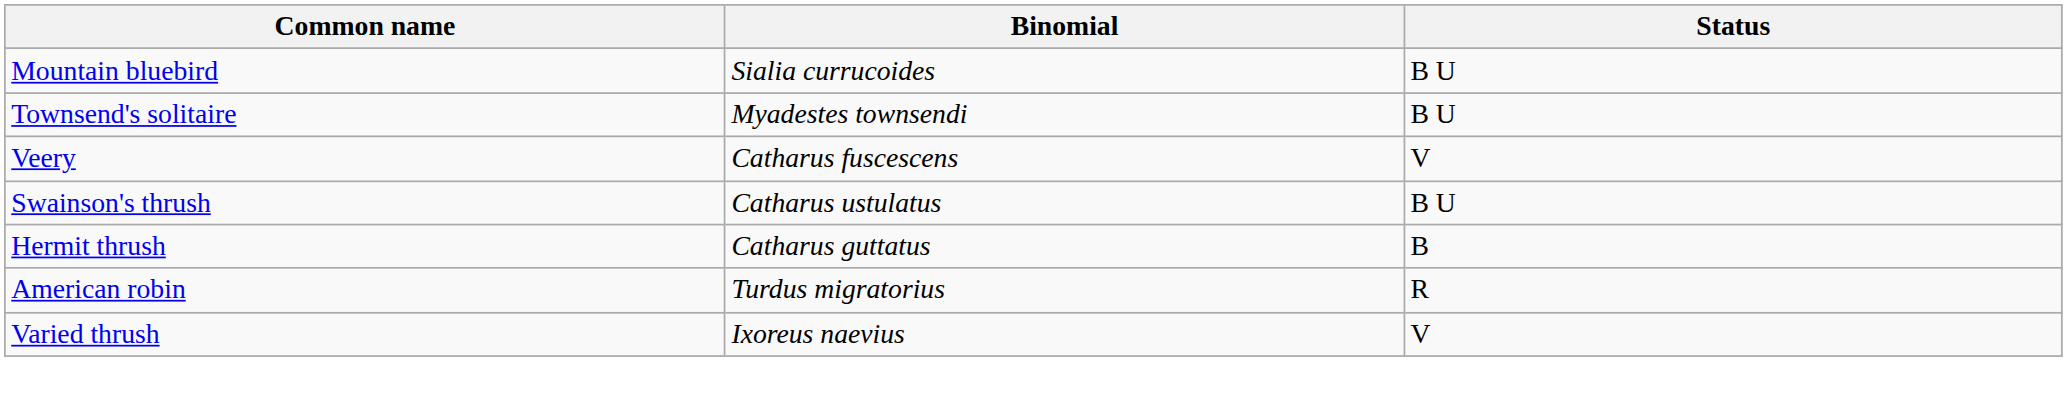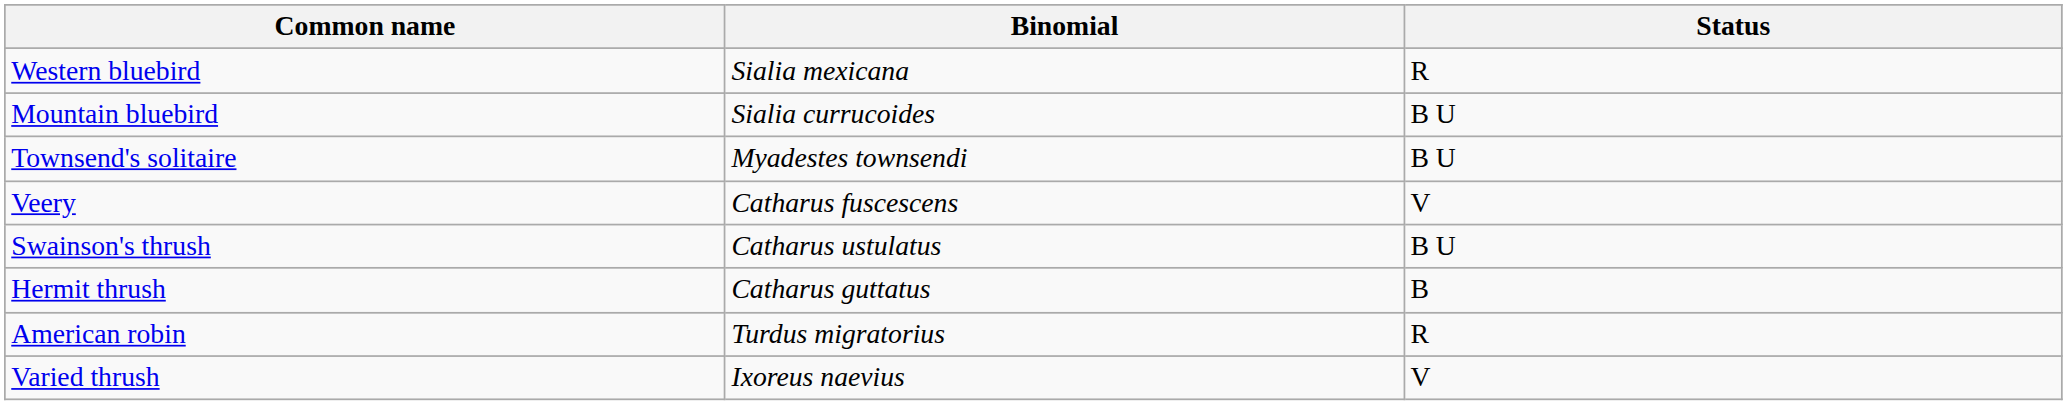 <table width=60% class="wikitable">
 <tr>
 <th width=35%>Common name</th>
 <th width=33%>Binomial</th>
 <th width=32%>Status</th>
+</tr>
+<tr>
+<td><a href='#'>Western bluebird</a></td>
+<td><em>Sialia mexicana</em></td>
+<td>R</td>
 </tr>
 <tr>
 <td><a href='#'>Mountain bluebird</a></td>
 <td><em>Sialia currucoides</em></td>
 <td>B U</td>
 </tr>
 <tr>
 <td><a href='#'>Townsend's solitaire</a></td>
 <td><em>Myadestes townsendi</em></td>
 <td>B U</td>
 </tr>
 <tr>
 <td><a href='#'>Veery</a></td>
 <td><em>Catharus fuscescens</em></td>
 <td>V</td>
 </tr>
 <tr>
 <td><a href='#'>Swainson's thrush</a></td>
 <td><em>Catharus ustulatus</em></td>
 <td>B U</td>
 </tr>
 <tr>
 <td><a href='#'>Hermit thrush</a></td>
 <td><em>Catharus guttatus</em></td>
 <td>B</td>
 </tr>
 <tr>
 <td><a href='#'>American robin</a></td>
 <td><em>Turdus migratorius</em></td>
 <td>R</td>
 </tr>
 <tr>
 <td><a href='#'>Varied thrush</a></td>
 <td><em>Ixoreus naevius</em></td>
 <td>V</td>
 </tr>
 </table>
